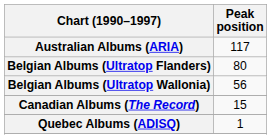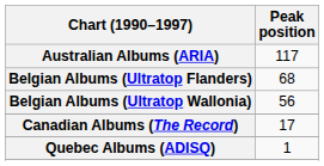 <table class="wikitable sortable plainrowheaders" style="text-align:center">
 <tr>
 <th scope="col">Chart (1990–1997)</th>
 <th scope="col">Peak<br>position</th>
 </tr>
 <tr>
 <th scope="row">Australian Albums (<a href='#'>ARIA</a>)</th>
 <td>117</td>
 </tr>
 <tr>
 <th scope="row">Belgian Albums (<a href='#'>Ultratop</a> Flanders)</th>
-<td>80</td>
+<td>68</td>
 </tr>
 <tr>
 <th scope="row">Belgian Albums (<a href='#'>Ultratop</a> Wallonia)</th>
 <td>56</td>
 </tr>
 <tr>
 </tr>
 <tr>
 <th scope="row">Canadian Albums (<em><a href='#'>The Record</a></em>)</th>
-<td>15</td>
+<td>17</td>
 </tr>
 <tr>
 </tr>
 <tr>
 <th scope="row">Quebec Albums (<a href='#'>ADISQ</a>)</th>
 <td>1</td>
 </tr>
 <tr>
 </tr>
 <tr>
 </tr>
 <tr>
 </tr>
 </table>
